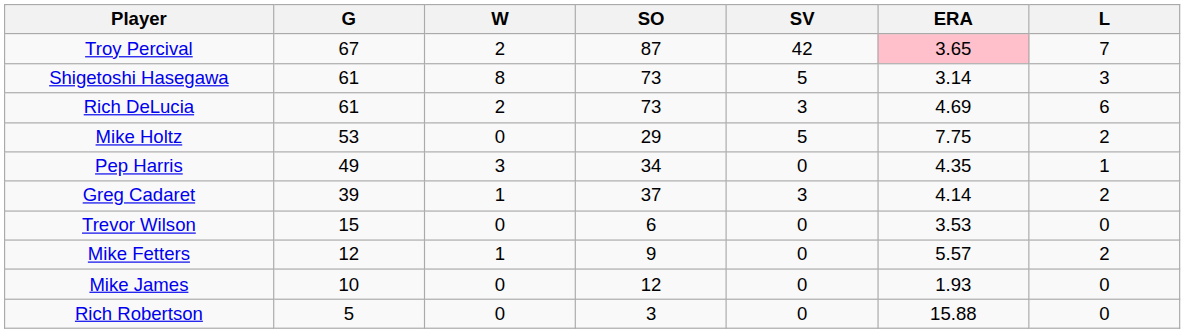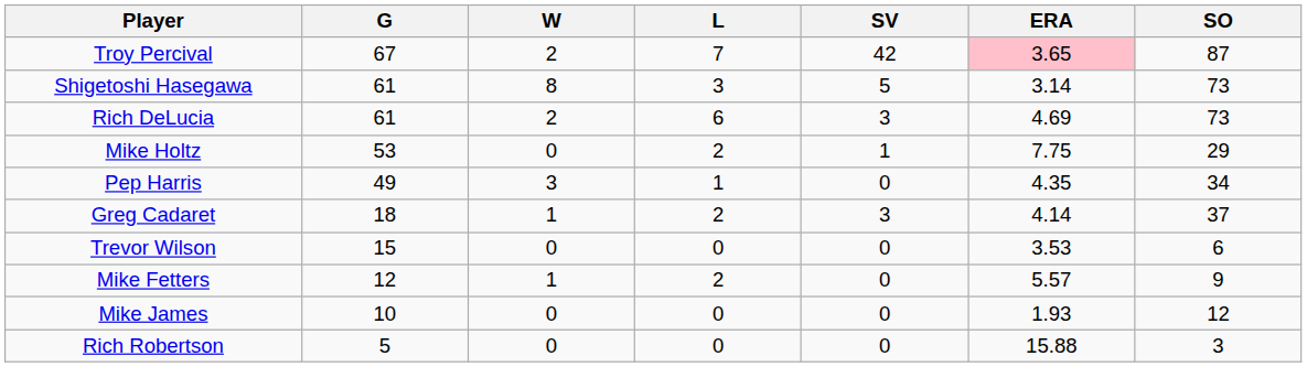 <table class="wikitable sortable">
 <tr>
 <th bgcolor="#DDDDFF" width="16%">Player</th>
 <th bgcolor="#DDDDFF" width="9%">G</th>
 <th bgcolor="#DDDDFF" width="9%">W</th>
-<th bgcolor="#DDDDFF" width="9%">SO</th>
+<th bgcolor="#DDDDFF" width="9%">L</th>
 <th bgcolor="#DDDDFF" width="9%">SV</th>
 <th bgcolor="#DDDDFF" width="9%">ERA</th>
-<th bgcolor="#DDDDFF" width="9%">L</th>
+<th bgcolor="#DDDDFF" width="9%">SO</th>
 </tr>
 <tr align=center>
 <td><a href='#'>Troy Percival</a></td>
 <td>67</td>
 <td>2</td>
-<td>87</td>
+<td>7</td>
 <td>42</td>
 <td style="background: pink;">3.65</td>
-<td>7</td>
+<td>87</td>
 </tr>
 <tr align=center>
 <td><a href='#'>Shigetoshi Hasegawa</a></td>
 <td>61</td>
 <td>8</td>
-<td>73</td>
+<td>3</td>
 <td>5</td>
 <td>3.14</td>
-<td>3</td>
+<td>73</td>
 </tr>
 <tr align=center>
 <td><a href='#'>Rich DeLucia</a></td>
 <td>61</td>
 <td>2</td>
-<td>73</td>
+<td>6</td>
 <td>3</td>
 <td>4.69</td>
-<td>6</td>
+<td>73</td>
 </tr>
 <tr align=center>
 <td><a href='#'>Mike Holtz</a></td>
 <td>53</td>
 <td>0</td>
+<td>2</td>
+<td>1</td>
+<td>7.75</td>
 <td>29</td>
-<td>5</td>
-<td>7.75</td>
-<td>2</td>
 </tr>
 <tr align=center>
 <td><a href='#'>Pep Harris</a></td>
 <td>49</td>
 <td>3</td>
-<td>34</td>
+<td>1</td>
 <td>0</td>
 <td>4.35</td>
-<td>1</td>
+<td>34</td>
 </tr>
 <tr align=center>
 <td><a href='#'>Greg Cadaret</a></td>
-<td>39</td>
+<td>18</td>
 <td>1</td>
-<td>37</td>
+<td>2</td>
 <td>3</td>
 <td>4.14</td>
-<td>2</td>
+<td>37</td>
 </tr>
 <tr align=center>
 <td><a href='#'>Trevor Wilson</a></td>
 <td>15</td>
 <td>0</td>
-<td>6</td>
+<td>0</td>
 <td>0</td>
 <td>3.53</td>
-<td>0</td>
+<td>6</td>
 </tr>
 <tr align=center>
 <td><a href='#'>Mike Fetters</a></td>
 <td>12</td>
 <td>1</td>
-<td>9</td>
+<td>2</td>
 <td>0</td>
 <td>5.57</td>
-<td>2</td>
+<td>9</td>
 </tr>
 <tr align=center>
 <td><a href='#'>Mike James</a></td>
 <td>10</td>
 <td>0</td>
-<td>12</td>
+<td>0</td>
 <td>0</td>
 <td>1.93</td>
-<td>0</td>
+<td>12</td>
 </tr>
 <tr align=center>
 <td><a href='#'>Rich Robertson</a></td>
 <td>5</td>
 <td>0</td>
-<td>3</td>
+<td>0</td>
 <td>0</td>
 <td>15.88</td>
-<td>0</td>
+<td>3</td>
 </tr>
 </table>
